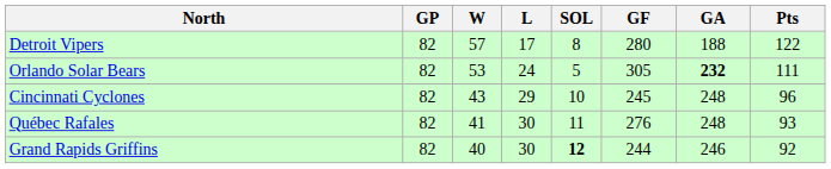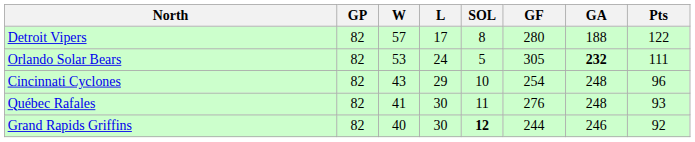 <table class="wikitable">
 <tr>
 <th width="40%">North</th>
 <th width="5%">GP</th>
 <th width="5%">W</th>
 <th width="5%">L</th>
 <th width="5%">SOL</th>
 <th width="7.5%">GF</th>
 <th width="7.5%">GA</th>
 <th width="7.5%">Pts</th>
 </tr>
 <tr align="center" bgcolor="#CCFFCC">
 <td align="left"><a href='#'>Detroit Vipers</a></td>
 <td>82</td>
 <td>57</td>
 <td>17</td>
 <td>8</td>
 <td>280</td>
 <td>188</td>
 <td>122</td>
 </tr>
 <tr align="center" bgcolor="#CCFFCC">
 <td align="left"><a href='#'>Orlando Solar Bears</a></td>
 <td>82</td>
 <td>53</td>
 <td>24</td>
 <td>5</td>
 <td>305</td>
 <td><strong>232</strong></td>
 <td>111</td>
 </tr>
 <tr align="center" bgcolor="#CCFFCC">
 <td align="left"><a href='#'>Cincinnati Cyclones</a></td>
 <td>82</td>
 <td>43</td>
 <td>29</td>
 <td>10</td>
-<td>245</td>
+<td>254</td>
 <td>248</td>
 <td>96</td>
 </tr>
 <tr align="center" bgcolor="#CCFFCC">
 <td align="left"><a href='#'>Québec Rafales</a></td>
 <td>82</td>
 <td>41</td>
 <td>30</td>
 <td>11</td>
 <td>276</td>
 <td>248</td>
 <td>93</td>
 </tr>
 <tr align="center" bgcolor="#CCFFCC">
 <td align="left"><a href='#'>Grand Rapids Griffins</a></td>
 <td>82</td>
 <td>40</td>
 <td>30</td>
 <td><strong>12</strong></td>
 <td>244</td>
 <td>246</td>
 <td>92</td>
 </tr>
 </table>
